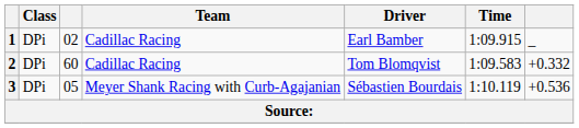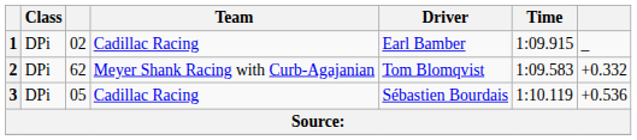 <table class="wikitable">
 <tr>
 <th scope="col"></th>
 <th scope="col">Class</th>
 <th scope="col"></th>
 <th scope="col">Team</th>
 <th scope="col">Driver</th>
 <th scope="col">Time</th>
 <th scope="col"></th>
 </tr>
 <tr>
 <th scope="row">1</th>
 <td>DPi</td>
 <td>02</td>
 <td><a href='#'>Cadillac Racing</a></td>
 <td><a href='#'>Earl Bamber</a></td>
 <td>1:09.915</td>
 <td>_</td>
 </tr>
 <tr>
 <th scope="row">2</th>
 <td>DPi</td>
-<td>60</td>
-<td><a href='#'>Cadillac Racing</a></td>
+<td>62</td>
+<td><a href='#'>Meyer Shank Racing</a> with <a href='#'>Curb-Agajanian</a></td>
 <td><a href='#'>Tom Blomqvist</a></td>
 <td>1:09.583</td>
 <td>+0.332</td>
 </tr>
 <tr>
 <th scope="row">3</th>
 <td>DPi</td>
 <td>05</td>
-<td><a href='#'>Meyer Shank Racing</a> with <a href='#'>Curb-Agajanian</a></td>
+<td><a href='#'>Cadillac Racing</a></td>
 <td><a href='#'>Sébastien Bourdais</a></td>
 <td>1:10.119</td>
 <td>+0.536</td>
 </tr>
 <tr>
 <th colspan="7">Source:</th>
 </tr>
 <tr>
 </tr>
 </table>
